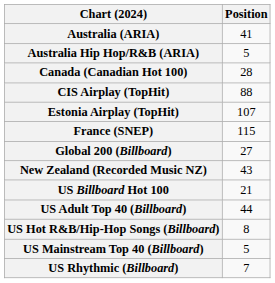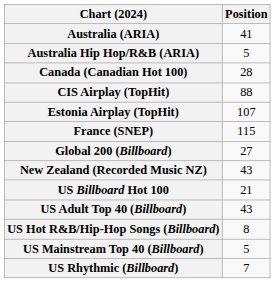 <table class="wikitable sortable plainrowheaders" style="text-align:center">
 <tr>
 <th scope="col">Chart (2024)</th>
 <th scope="col">Position</th>
 </tr>
 <tr>
 <th scope="row">Australia (ARIA)</th>
 <td>41</td>
 </tr>
 <tr>
 <th scope="row">Australia Hip Hop/R&B (ARIA)</th>
 <td>5</td>
 </tr>
 <tr>
 <th scope="row">Canada (Canadian Hot 100)</th>
 <td>28</td>
 </tr>
 <tr>
 <th scope="row">CIS Airplay (TopHit)</th>
 <td>88</td>
 </tr>
 <tr>
 <th scope="row">Estonia Airplay (TopHit)</th>
 <td>107</td>
 </tr>
 <tr>
 <th scope="row">France (SNEP)</th>
 <td>115</td>
 </tr>
 <tr>
 <th scope="row">Global 200 (<em>Billboard</em>)</th>
 <td>27</td>
 </tr>
 <tr>
 <th scope="row">New Zealand (Recorded Music NZ)</th>
 <td>43</td>
 </tr>
 <tr>
 <th scope="row">US <em>Billboard</em> Hot 100</th>
 <td>21</td>
 </tr>
 <tr>
 <th scope="row">US Adult Top 40 (<em>Billboard</em>)</th>
-<td>44</td>
+<td>43</td>
 </tr>
 <tr>
 <th scope="row">US Hot R&B/Hip-Hop Songs (<em>Billboard</em>)</th>
 <td>8</td>
 </tr>
 <tr>
 <th scope="row">US Mainstream Top 40 (<em>Billboard</em>)</th>
 <td>5</td>
 </tr>
 <tr>
 <th scope="row">US Rhythmic (<em>Billboard</em>)</th>
 <td>7</td>
 </tr>
 </table>
